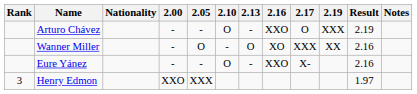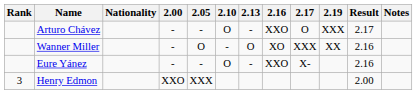 <table class="wikitable sortable" style="text-align:center">
 <tr>
 <th>Rank</th>
 <th>Name</th>
 <th>Nationality</th>
 <th>2.00</th>
 <th>2.05</th>
 <th>2.10</th>
 <th>2.13</th>
 <th>2.16</th>
 <th>2.17</th>
 <th>2.19</th>
 <th>Result</th>
 <th>Notes</th>
 </tr>
 <tr>
 <td></td>
 <td align=left><a href='#'>Arturo Chávez</a></td>
 <td align=left></td>
 <td>-</td>
 <td>-</td>
 <td>O</td>
 <td>-</td>
 <td>XXO</td>
 <td>O</td>
 <td>XXX</td>
-<td>2.19</td>
+<td>2.17</td>
 <td></td>
 </tr>
 <tr>
 <td></td>
 <td align=left><a href='#'>Wanner Miller</a></td>
 <td align=left></td>
 <td>-</td>
 <td>O</td>
 <td>-</td>
 <td>O</td>
 <td>XO</td>
 <td>XXX</td>
 <td>XX</td>
 <td>2.16</td>
 <td></td>
 </tr>
 <tr>
 <td></td>
 <td align=left><a href='#'>Eure Yánez</a></td>
 <td align=left></td>
 <td>-</td>
 <td>-</td>
 <td>O</td>
 <td>-</td>
 <td>XXO</td>
 <td>X-</td>
 <td></td>
 <td>2.16</td>
 <td></td>
 </tr>
 <tr>
 <td>3</td>
 <td align=left><a href='#'>Henry Edmon</a></td>
 <td align=left></td>
 <td>XXO</td>
 <td>XXX</td>
 <td></td>
 <td></td>
 <td></td>
 <td></td>
 <td></td>
-<td>1.97</td>
+<td>2.00</td>
 <td></td>
 </tr>
 </table>
